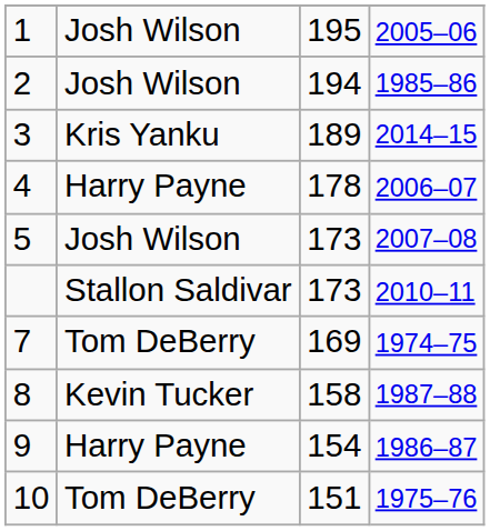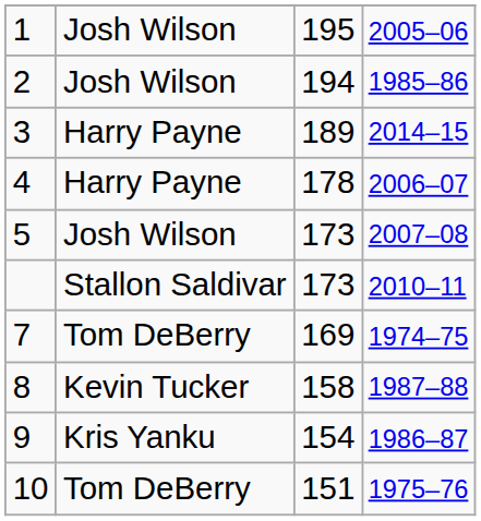 <table class="wikitable">
 <tr>
 </tr>
 <tr>
 <td>1</td>
 <td>Josh Wilson</td>
 <td>195</td>
 <td style="font-size:80%;"><a href='#'>2005–06</a></td>
 </tr>
 <tr>
 <td>2</td>
 <td>Josh Wilson</td>
 <td>194</td>
 <td style="font-size:80%;"><a href='#'>1985–86</a></td>
 </tr>
 <tr>
 <td>3</td>
-<td>Kris Yanku</td>
+<td>Harry Payne</td>
 <td>189</td>
 <td style="font-size:80%;"><a href='#'>2014–15</a></td>
 </tr>
 <tr>
 <td>4</td>
 <td>Harry Payne</td>
 <td>178</td>
 <td style="font-size:80%;"><a href='#'>2006–07</a></td>
 </tr>
 <tr>
 <td>5</td>
 <td>Josh Wilson</td>
 <td>173</td>
 <td style="font-size:80%;"><a href='#'>2007–08</a></td>
 </tr>
 <tr>
 <td></td>
 <td>Stallon Saldivar</td>
 <td>173</td>
 <td style="font-size:80%;"><a href='#'>2010–11</a></td>
 </tr>
 <tr>
 <td>7</td>
 <td>Tom DeBerry</td>
 <td>169</td>
 <td style="font-size:80%;"><a href='#'>1974–75</a></td>
 </tr>
 <tr>
 <td>8</td>
 <td>Kevin Tucker</td>
 <td>158</td>
 <td style="font-size:80%;"><a href='#'>1987–88</a></td>
 </tr>
 <tr>
 <td>9</td>
-<td>Harry Payne</td>
+<td>Kris Yanku</td>
 <td>154</td>
 <td style="font-size:80%;"><a href='#'>1986–87</a></td>
 </tr>
 <tr>
 <td>10</td>
 <td>Tom DeBerry</td>
 <td>151</td>
 <td style="font-size:80%;"><a href='#'>1975–76</a></td>
 </tr>
 </table>
